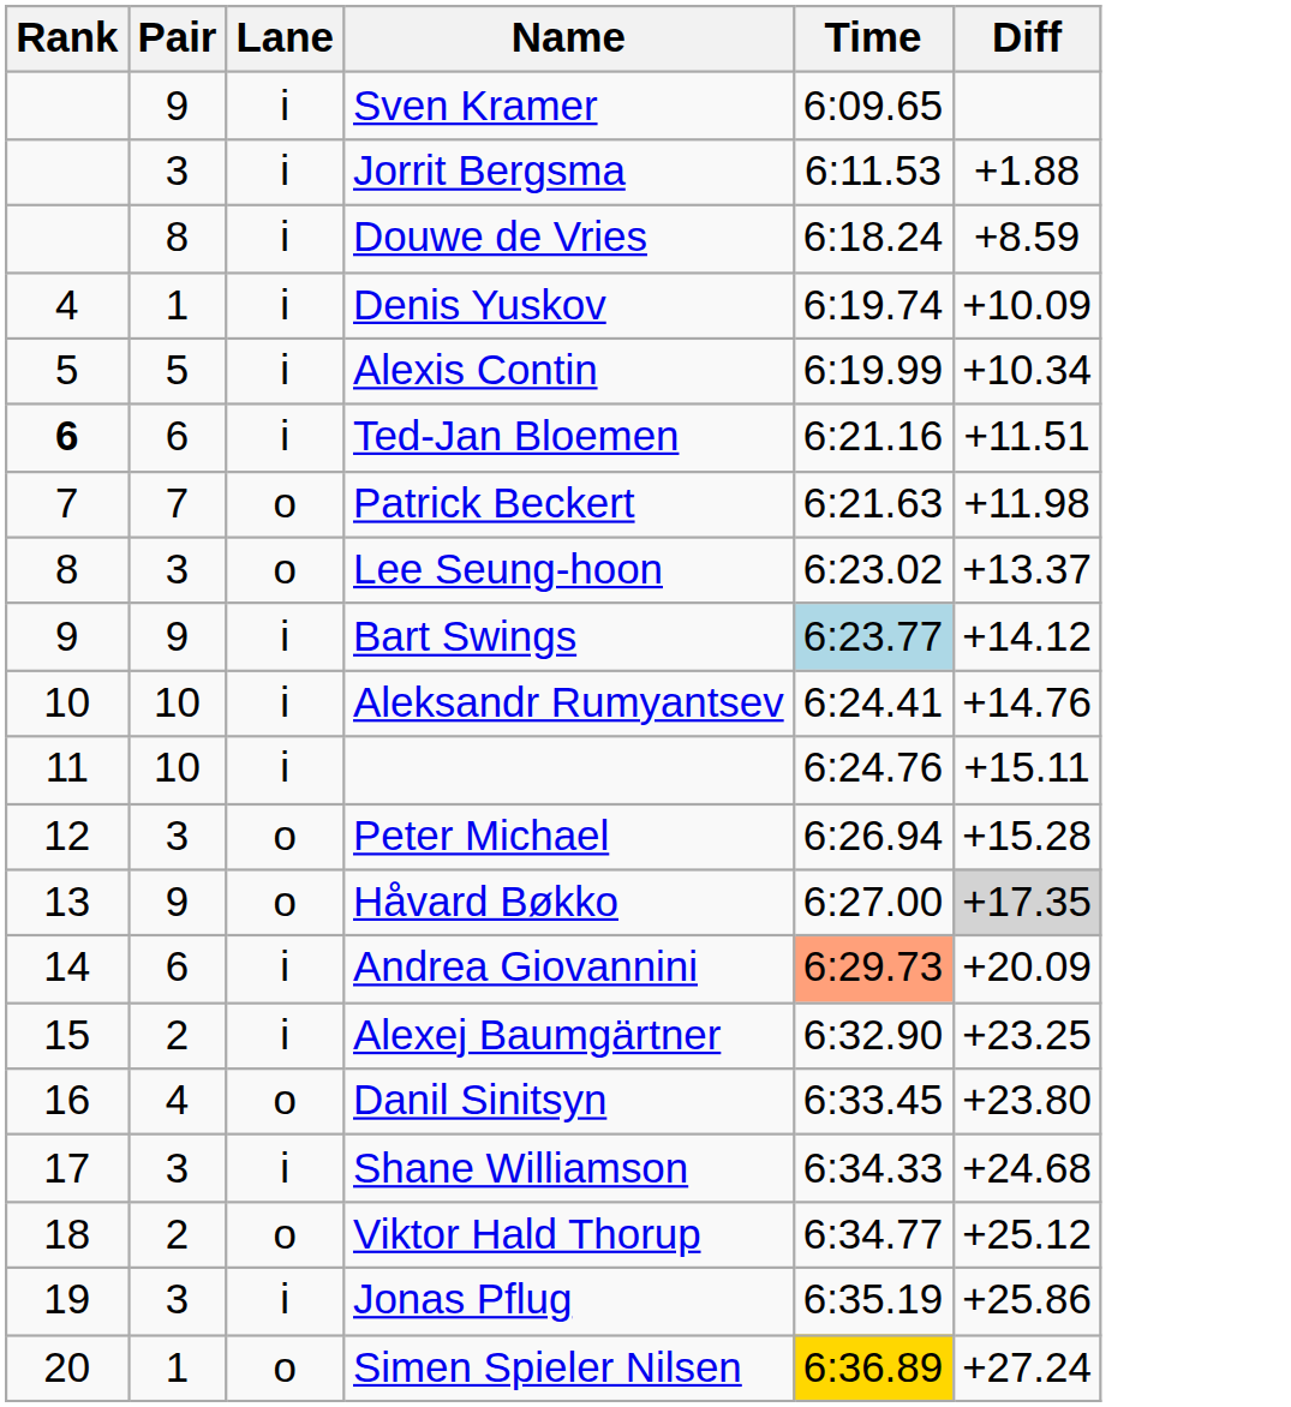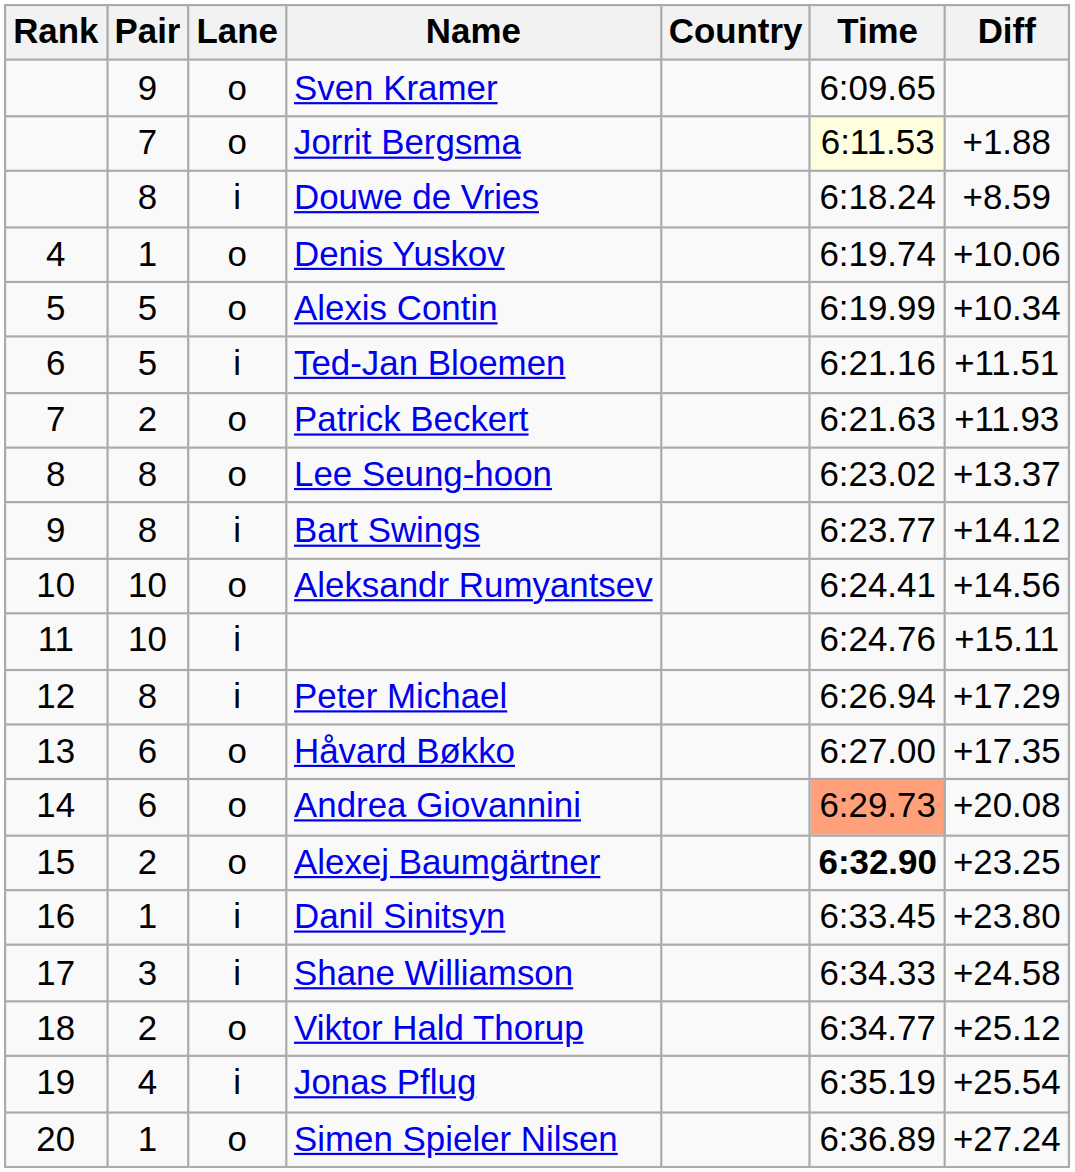 <table class="wikitable sortable" style="text-align:center">
 <tr>
 <th>Rank</th>
 <th>Pair</th>
 <th>Lane</th>
 <th>Name</th>
+<th>Country</th>
 <th>Time</th>
 <th>Diff</th>
 </tr>
 <tr>
 <td></td>
 <td>9</td>
-<td>i</td>
+<td>o</td>
 <td align=left><a href='#'>Sven Kramer</a></td>
+<td align=left></td>
 <td>6:09.65</td>
 <td></td>
 </tr>
 <tr>
 <td></td>
-<td>3</td>
-<td>i</td>
+<td>7</td>
+<td>o</td>
 <td align=left><a href='#'>Jorrit Bergsma</a></td>
-<td>6:11.53</td>
+<td align=left></td>
+<td style="background: lightyellow;">6:11.53</td>
 <td>+1.88</td>
 </tr>
 <tr>
 <td></td>
 <td>8</td>
 <td>i</td>
 <td align=left><a href='#'>Douwe de Vries</a></td>
+<td align=left></td>
 <td>6:18.24</td>
 <td>+8.59</td>
 </tr>
 <tr>
 <td>4</td>
 <td>1</td>
-<td>i</td>
+<td>o</td>
 <td align=left><a href='#'>Denis Yuskov</a></td>
+<td align=left></td>
 <td>6:19.74</td>
-<td>+10.09</td>
+<td>+10.06</td>
 </tr>
 <tr>
 <td>5</td>
 <td>5</td>
-<td>i</td>
+<td>o</td>
 <td align=left><a href='#'>Alexis Contin</a></td>
+<td align=left></td>
 <td>6:19.99</td>
 <td>+10.34</td>
 </tr>
 <tr>
-<td><strong>6</strong></td>
 <td>6</td>
+<td>5</td>
 <td>i</td>
 <td align=left><a href='#'>Ted-Jan Bloemen</a></td>
+<td align=left></td>
 <td>6:21.16</td>
 <td>+11.51</td>
 </tr>
 <tr>
 <td>7</td>
-<td>7</td>
+<td>2</td>
 <td>o</td>
 <td align=left><a href='#'>Patrick Beckert</a></td>
+<td align=left></td>
 <td>6:21.63</td>
-<td>+11.98</td>
+<td>+11.93</td>
 </tr>
 <tr>
 <td>8</td>
-<td>3</td>
+<td>8</td>
 <td>o</td>
 <td align=left><a href='#'>Lee Seung-hoon</a></td>
+<td align=left></td>
 <td>6:23.02</td>
 <td>+13.37</td>
 </tr>
 <tr>
 <td>9</td>
-<td>9</td>
+<td>8</td>
 <td>i</td>
 <td align=left><a href='#'>Bart Swings</a></td>
-<td style="background: lightblue;">6:23.77</td>
+<td align=left></td>
+<td>6:23.77</td>
 <td>+14.12</td>
 </tr>
 <tr>
 <td>10</td>
 <td>10</td>
-<td>i</td>
+<td>o</td>
 <td align=left><a href='#'>Aleksandr Rumyantsev</a></td>
+<td align=left></td>
 <td>6:24.41</td>
-<td>+14.76</td>
+<td>+14.56</td>
 </tr>
 <tr>
 <td>11</td>
 <td>10</td>
 <td>i</td>
 <td align=left></td>
+<td align=left></td>
 <td>6:24.76</td>
 <td>+15.11</td>
 </tr>
 <tr>
 <td>12</td>
-<td>3</td>
-<td>o</td>
+<td>8</td>
+<td>i</td>
 <td align=left><a href='#'>Peter Michael</a></td>
+<td align=left></td>
 <td>6:26.94</td>
-<td>+15.28</td>
+<td>+17.29</td>
 </tr>
 <tr>
 <td>13</td>
-<td>9</td>
+<td>6</td>
 <td>o</td>
 <td align=left><a href='#'>Håvard Bøkko</a></td>
+<td align=left></td>
 <td>6:27.00</td>
-<td style="background: lightgrey;">+17.35</td>
+<td>+17.35</td>
 </tr>
 <tr>
 <td>14</td>
 <td>6</td>
-<td>i</td>
+<td>o</td>
 <td align=left><a href='#'>Andrea Giovannini</a></td>
+<td align=left></td>
 <td style="background: lightsalmon;">6:29.73</td>
-<td>+20.09</td>
+<td>+20.08</td>
 </tr>
 <tr>
 <td>15</td>
 <td>2</td>
-<td>i</td>
+<td>o</td>
 <td align=left><a href='#'>Alexej Baumgärtner</a></td>
-<td>6:32.90</td>
+<td align=left></td>
+<td><strong>6:32.90</strong></td>
 <td>+23.25</td>
 </tr>
 <tr>
 <td>16</td>
-<td>4</td>
-<td>o</td>
+<td>1</td>
+<td>i</td>
 <td align=left><a href='#'>Danil Sinitsyn</a></td>
+<td align=left></td>
 <td>6:33.45</td>
 <td>+23.80</td>
 </tr>
 <tr>
 <td>17</td>
 <td>3</td>
 <td>i</td>
 <td align=left><a href='#'>Shane Williamson</a></td>
+<td align=left></td>
 <td>6:34.33</td>
-<td>+24.68</td>
+<td>+24.58</td>
 </tr>
 <tr>
 <td>18</td>
 <td>2</td>
 <td>o</td>
 <td align=left><a href='#'>Viktor Hald Thorup</a></td>
+<td align=left></td>
 <td>6:34.77</td>
 <td>+25.12</td>
 </tr>
 <tr>
 <td>19</td>
-<td>3</td>
+<td>4</td>
 <td>i</td>
 <td align=left><a href='#'>Jonas Pflug</a></td>
+<td align=left></td>
 <td>6:35.19</td>
-<td>+25.86</td>
+<td>+25.54</td>
 </tr>
 <tr>
 <td>20</td>
 <td>1</td>
 <td>o</td>
 <td align=left><a href='#'>Simen Spieler Nilsen</a></td>
-<td style="background: gold;">6:36.89</td>
+<td align=left></td>
+<td>6:36.89</td>
 <td>+27.24</td>
 </tr>
 </table>
